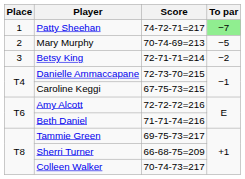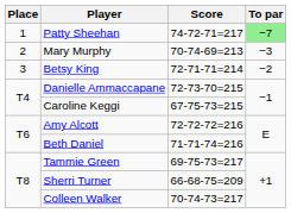 <table class="wikitable">
 <tr>
 <th>Place</th>
 <th>Player</th>
 <th>Score</th>
 <th>To par</th>
 </tr>
 <tr>
 <td align=center>1</td>
 <td> <a href='#'>Patty Sheehan</a></td>
 <td>74-72-71=217</td>
 <td align=center style="background: lightgreen;">−7</td>
 </tr>
 <tr>
 <td align=center>2</td>
 <td> Mary Murphy</td>
 <td>70-74-69=213</td>
-<td align=center>−5</td>
+<td align=center>−3</td>
 </tr>
 <tr>
 <td align=center>3</td>
 <td> <a href='#'>Betsy King</a></td>
 <td>72-71-71=214</td>
 <td align=center>−2</td>
 </tr>
 <tr>
 <td align=center rowspan=2>T4</td>
 <td> <a href='#'>Danielle Ammaccapane</a></td>
 <td>72-73-70=215</td>
 <td align=center rowspan=2>−1</td>
 </tr>
 <tr>
 <td> Caroline Keggi</td>
 <td>67-75-73=215</td>
 </tr>
 <tr>
 <td align=center rowspan=2>T6</td>
 <td> <a href='#'>Amy Alcott</a></td>
 <td>72-72-72=216</td>
 <td align=center rowspan=2>E</td>
 </tr>
 <tr>
 <td> <a href='#'>Beth Daniel</a></td>
 <td>71-71-74=216</td>
 </tr>
 <tr>
 <td align=center rowspan=3>T8</td>
 <td> <a href='#'>Tammie Green</a></td>
 <td>69-75-73=217</td>
 <td align=center rowspan=3>+1</td>
 </tr>
 <tr>
 <td> <a href='#'>Sherri Turner</a></td>
 <td>66-68-75=209</td>
 </tr>
 <tr>
 <td> <a href='#'>Colleen Walker</a></td>
 <td>70-74-73=217</td>
 </tr>
 </table>
